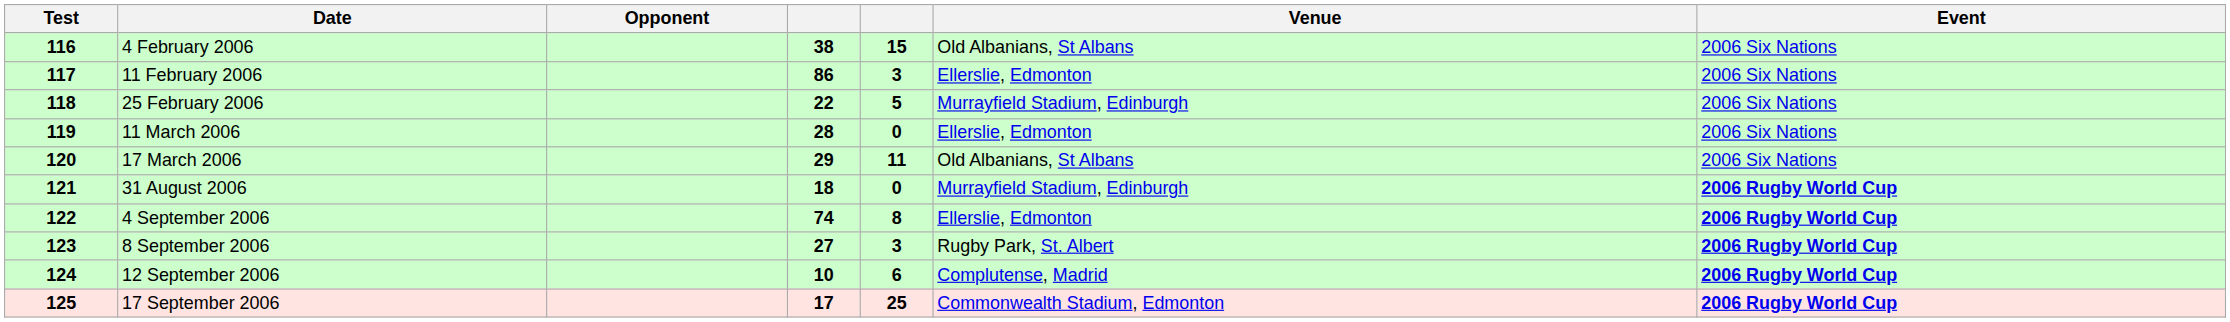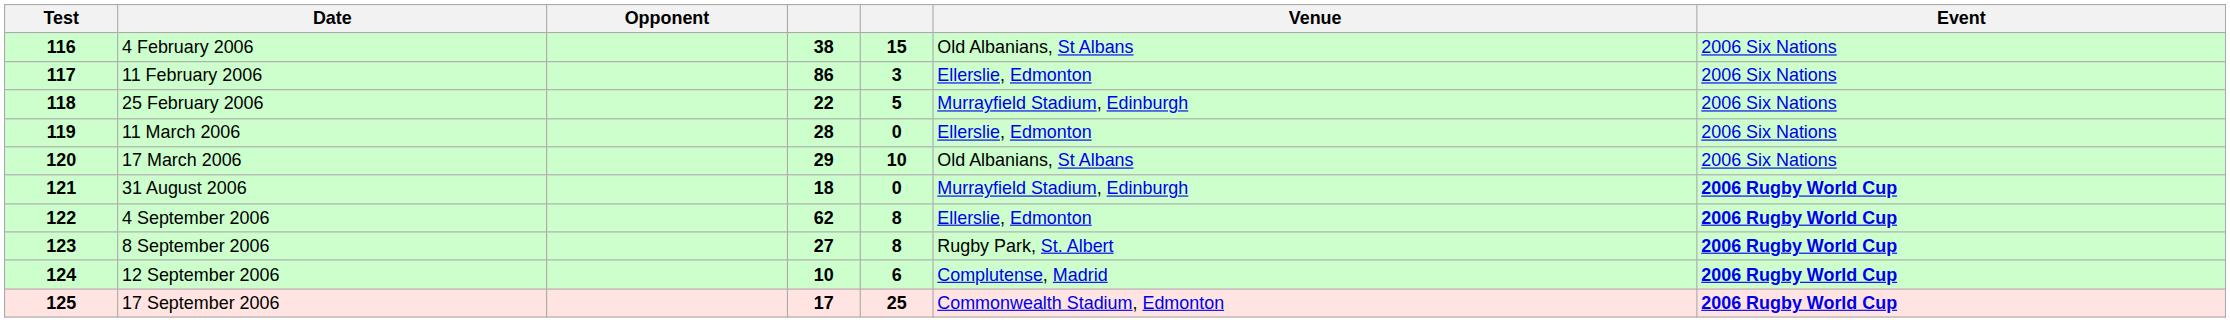 <table class="wikitable sortable" style="width:100%">
 <tr>
 <th>Test</th>
 <th>Date</th>
 <th>Opponent</th>
 <th></th>
 <th></th>
 <th>Venue</th>
 <th>Event</th>
 </tr>
 <tr bgcolor=#ccffcc>
 <td align="center"><strong>116</strong></td>
 <td>4 February 2006</td>
 <td></td>
 <td align="center"><strong>38</strong></td>
 <td align="center"><strong>15</strong></td>
 <td>Old Albanians, <a href='#'>St Albans</a></td>
 <td><a href='#'>2006 Six Nations</a></td>
 </tr>
 <tr bgcolor=#ccffcc>
 <td align="center"><strong>117</strong></td>
 <td>11 February 2006</td>
 <td></td>
 <td align="center"><strong>86</strong></td>
 <td align="center"><strong>3</strong></td>
 <td><a href='#'>Ellerslie</a>, <a href='#'>Edmonton</a></td>
 <td><a href='#'>2006 Six Nations</a></td>
 </tr>
 <tr bgcolor=#ccffcc>
 <td align="center"><strong>118</strong></td>
 <td>25 February 2006</td>
 <td></td>
 <td align="center"><strong>22</strong></td>
 <td align="center"><strong>5</strong></td>
 <td><a href='#'>Murrayfield Stadium</a>, <a href='#'>Edinburgh</a></td>
 <td><a href='#'>2006 Six Nations</a></td>
 </tr>
 <tr bgcolor=#ccffcc>
 <td align="center"><strong>119</strong></td>
 <td>11 March 2006</td>
 <td></td>
 <td align="center"><strong>28</strong></td>
 <td align="center"><strong>0</strong></td>
 <td><a href='#'>Ellerslie</a>, <a href='#'>Edmonton</a></td>
 <td><a href='#'>2006 Six Nations</a></td>
 </tr>
 <tr bgcolor=#ccffcc>
 <td align="center"><strong>120</strong></td>
 <td>17 March 2006</td>
 <td></td>
 <td align="center"><strong>29</strong></td>
-<td align="center"><strong>11</strong></td>
+<td align="center"><strong>10</strong></td>
 <td>Old Albanians, <a href='#'>St Albans</a></td>
 <td><a href='#'>2006 Six Nations</a></td>
 </tr>
 <tr bgcolor=#ccffcc>
 <td align="center"><strong>121</strong></td>
 <td>31 August 2006</td>
 <td></td>
 <td align="center"><strong>18</strong></td>
 <td align="center"><strong>0</strong></td>
 <td><a href='#'>Murrayfield Stadium</a>, <a href='#'>Edinburgh</a></td>
 <td><strong><a href='#'>2006 Rugby World Cup</a></strong></td>
 </tr>
 <tr bgcolor=#ccffcc>
 <td align="center"><strong>122</strong></td>
 <td>4 September 2006</td>
 <td></td>
-<td align="center"><strong>74</strong></td>
+<td align="center"><strong>62</strong></td>
 <td align="center"><strong>8</strong></td>
 <td><a href='#'>Ellerslie</a>, <a href='#'>Edmonton</a></td>
 <td><strong><a href='#'>2006 Rugby World Cup</a></strong></td>
 </tr>
 <tr bgcolor=#ccffcc>
 <td align="center"><strong>123</strong></td>
 <td>8 September 2006</td>
 <td></td>
 <td align="center"><strong>27</strong></td>
-<td align="center"><strong>3</strong></td>
+<td align="center"><strong>8</strong></td>
 <td>Rugby Park, <a href='#'>St. Albert</a></td>
 <td><strong><a href='#'>2006 Rugby World Cup</a></strong></td>
 </tr>
 <tr bgcolor=#ccffcc>
 <td align="center"><strong>124</strong></td>
 <td>12 September 2006</td>
 <td></td>
 <td align="center"><strong>10</strong></td>
 <td align="center"><strong>6</strong></td>
 <td><a href='#'>Complutense</a>, <a href='#'>Madrid</a></td>
 <td><strong><a href='#'>2006 Rugby World Cup</a></strong></td>
 </tr>
 <tr bgcolor=#ffe4e1>
 <td align="center"><strong>125</strong></td>
 <td>17 September 2006</td>
 <td></td>
 <td align="center"><strong>17</strong></td>
 <td align="center"><strong>25</strong></td>
 <td><a href='#'>Commonwealth Stadium</a>, <a href='#'>Edmonton</a></td>
 <td><strong><a href='#'>2006 Rugby World Cup</a></strong> </td>
 </tr>
 </table>
